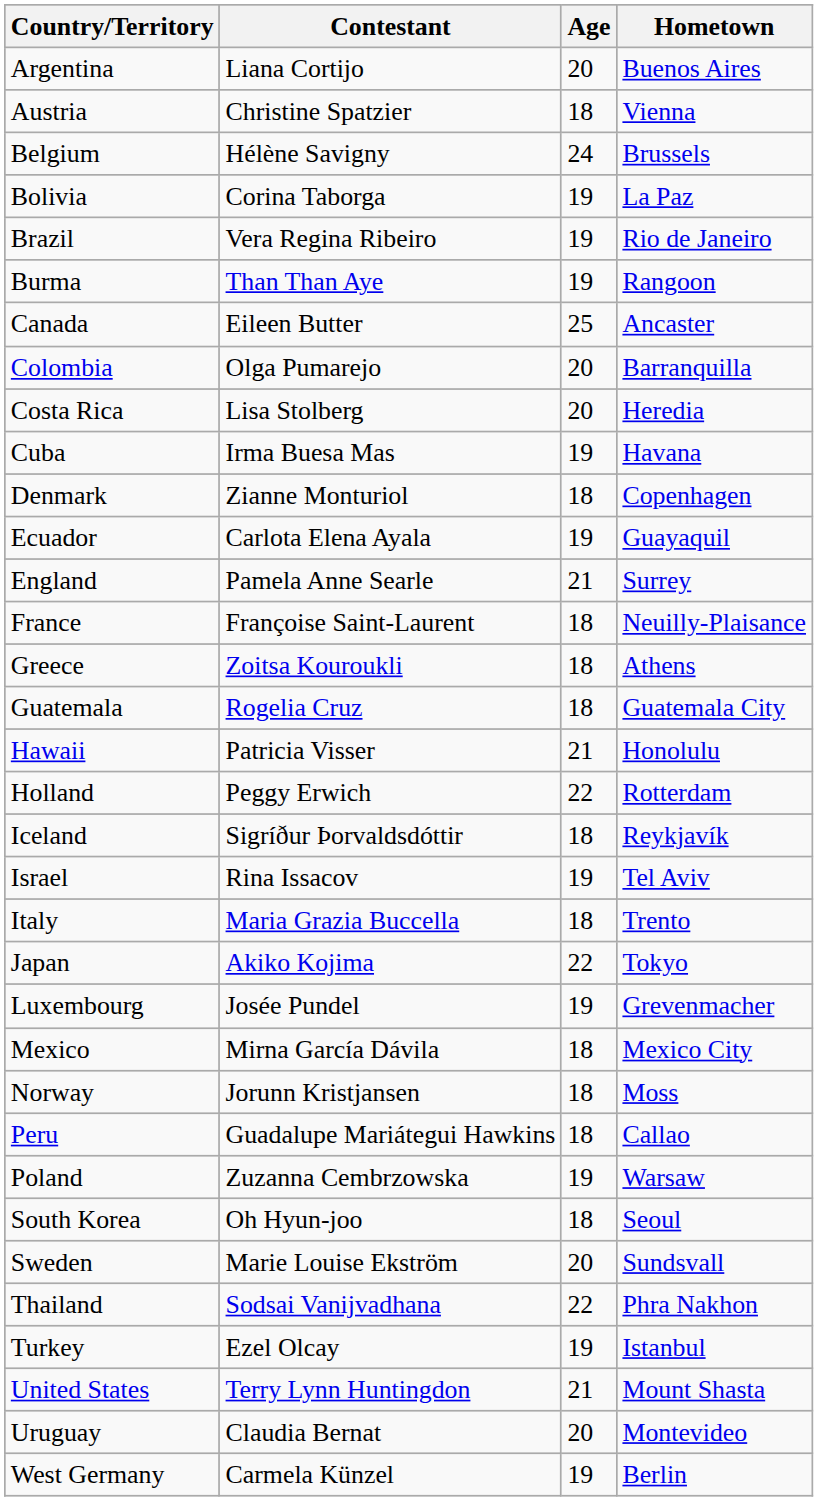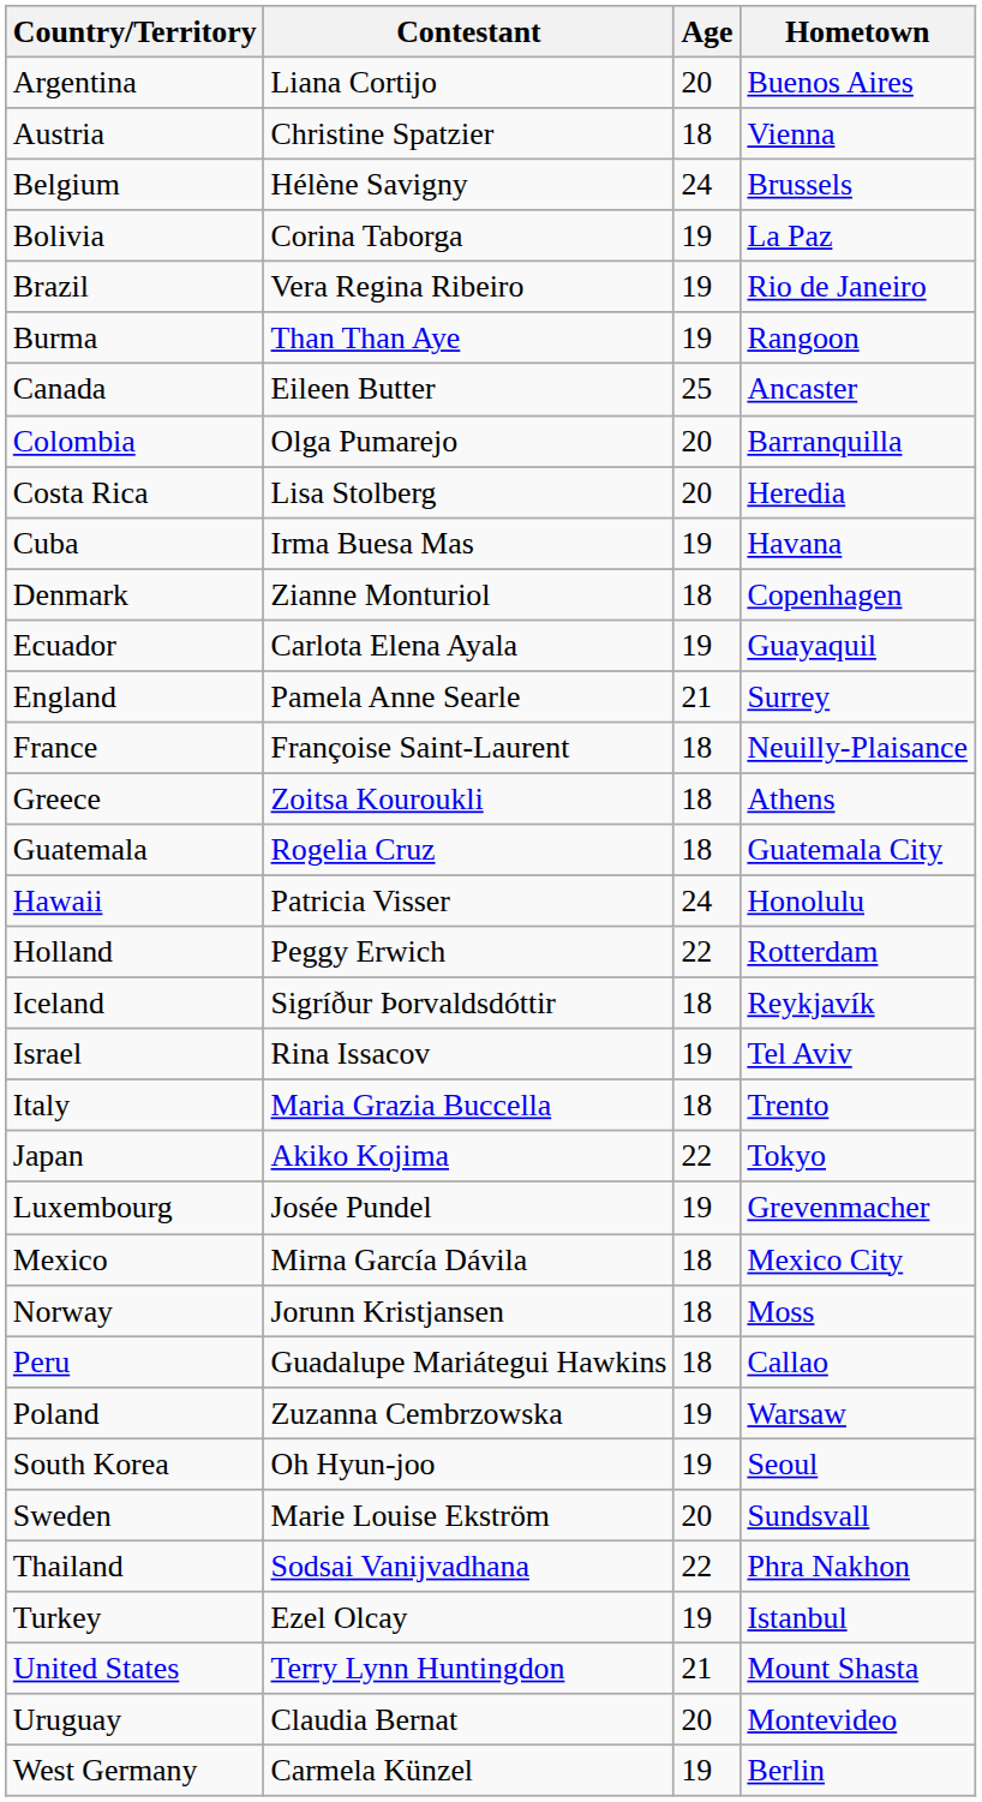 <table class="wikitable sortable" style="font-size: 95%;">
 <tr>
 <th>Country/Territory</th>
 <th>Contestant</th>
 <th>Age</th>
 <th>Hometown</th>
 </tr>
 <tr>
 <td> Argentina</td>
 <td>Liana Cortijo</td>
 <td>20</td>
 <td><a href='#'>Buenos Aires</a></td>
 </tr>
 <tr>
 <td> Austria</td>
 <td>Christine Spatzier</td>
 <td>18</td>
 <td><a href='#'>Vienna</a></td>
 </tr>
 <tr>
 <td> Belgium</td>
 <td>Hélène Savigny</td>
 <td>24</td>
 <td><a href='#'>Brussels</a></td>
 </tr>
 <tr>
 <td> Bolivia</td>
 <td>Corina Taborga</td>
 <td>19</td>
 <td><a href='#'>La Paz</a></td>
 </tr>
 <tr>
 <td> Brazil</td>
 <td>Vera Regina Ribeiro</td>
 <td>19</td>
 <td><a href='#'>Rio de Janeiro</a></td>
 </tr>
 <tr>
 <td> Burma</td>
 <td><a href='#'>Than Than Aye</a></td>
 <td>19</td>
 <td><a href='#'>Rangoon</a></td>
 </tr>
 <tr>
 <td> Canada</td>
 <td>Eileen Butter</td>
 <td>25</td>
 <td><a href='#'>Ancaster</a></td>
 </tr>
 <tr>
 <td> <a href='#'>Colombia</a></td>
 <td>Olga Pumarejo</td>
 <td>20</td>
 <td><a href='#'>Barranquilla</a></td>
 </tr>
 <tr>
 <td> Costa Rica</td>
 <td>Lisa Stolberg</td>
 <td>20</td>
 <td><a href='#'>Heredia</a></td>
 </tr>
 <tr>
 <td> Cuba</td>
 <td>Irma Buesa Mas</td>
 <td>19</td>
 <td><a href='#'>Havana</a></td>
 </tr>
 <tr>
 <td> Denmark</td>
 <td>Zianne Monturiol</td>
 <td>18</td>
 <td><a href='#'>Copenhagen</a></td>
 </tr>
 <tr>
 <td> Ecuador</td>
 <td>Carlota Elena Ayala</td>
 <td>19</td>
 <td><a href='#'>Guayaquil</a></td>
 </tr>
 <tr>
 <td> England</td>
 <td>Pamela Anne Searle</td>
 <td>21</td>
 <td><a href='#'>Surrey</a></td>
 </tr>
 <tr>
 <td> France</td>
 <td>Françoise Saint-Laurent</td>
 <td>18</td>
 <td><a href='#'>Neuilly-Plaisance</a></td>
 </tr>
 <tr>
 <td> Greece</td>
 <td><a href='#'>Zoitsa Kouroukli</a></td>
 <td>18</td>
 <td><a href='#'>Athens</a></td>
 </tr>
 <tr>
 <td> Guatemala</td>
 <td><a href='#'>Rogelia Cruz</a></td>
 <td>18</td>
 <td><a href='#'>Guatemala City</a></td>
 </tr>
 <tr>
 <td> <a href='#'>Hawaii</a></td>
 <td>Patricia Visser</td>
-<td>21</td>
+<td>24</td>
 <td><a href='#'>Honolulu</a></td>
 </tr>
 <tr>
 <td> Holland</td>
 <td>Peggy Erwich</td>
 <td>22</td>
 <td><a href='#'>Rotterdam</a></td>
 </tr>
 <tr>
 <td> Iceland</td>
 <td>Sigríður Þorvaldsdóttir</td>
 <td>18</td>
 <td><a href='#'>Reykjavík</a></td>
 </tr>
 <tr>
 <td> Israel</td>
 <td>Rina Issacov</td>
 <td>19</td>
 <td><a href='#'>Tel Aviv</a></td>
 </tr>
 <tr>
 <td> Italy</td>
 <td><a href='#'>Maria Grazia Buccella</a></td>
 <td>18</td>
 <td><a href='#'>Trento</a></td>
 </tr>
 <tr>
 <td> Japan</td>
 <td><a href='#'>Akiko Kojima</a></td>
 <td>22</td>
 <td><a href='#'>Tokyo</a></td>
 </tr>
 <tr>
 <td> Luxembourg</td>
 <td>Josée Pundel</td>
 <td>19</td>
 <td><a href='#'>Grevenmacher</a></td>
 </tr>
 <tr>
 <td> Mexico</td>
 <td>Mirna García Dávila</td>
 <td>18</td>
 <td><a href='#'>Mexico City</a></td>
 </tr>
 <tr>
 <td> Norway</td>
 <td>Jorunn Kristjansen</td>
 <td>18</td>
 <td><a href='#'>Moss</a></td>
 </tr>
 <tr>
 <td> <a href='#'>Peru</a></td>
 <td>Guadalupe Mariátegui Hawkins</td>
 <td>18</td>
 <td><a href='#'>Callao</a></td>
 </tr>
 <tr>
 <td> Poland</td>
 <td>Zuzanna Cembrzowska</td>
 <td>19</td>
 <td><a href='#'>Warsaw</a></td>
 </tr>
 <tr>
 <td> South Korea</td>
 <td>Oh Hyun-joo</td>
-<td>18</td>
+<td>19</td>
 <td><a href='#'>Seoul</a></td>
 </tr>
 <tr>
 <td> Sweden</td>
 <td>Marie Louise Ekström</td>
 <td>20</td>
 <td><a href='#'>Sundsvall</a></td>
 </tr>
 <tr>
 <td> Thailand</td>
 <td><a href='#'>Sodsai Vanijvadhana</a></td>
 <td>22</td>
 <td><a href='#'>Phra Nakhon</a></td>
 </tr>
 <tr>
 <td> Turkey</td>
 <td>Ezel Olcay</td>
 <td>19</td>
 <td><a href='#'>Istanbul</a></td>
 </tr>
 <tr>
 <td> <a href='#'>United States</a></td>
 <td><a href='#'>Terry Lynn Huntingdon</a></td>
 <td>21</td>
 <td><a href='#'>Mount Shasta</a></td>
 </tr>
 <tr>
 <td> Uruguay</td>
 <td>Claudia Bernat</td>
 <td>20</td>
 <td><a href='#'>Montevideo</a></td>
 </tr>
 <tr>
 <td> West Germany</td>
 <td>Carmela Künzel</td>
 <td>19</td>
 <td><a href='#'>Berlin</a></td>
 </tr>
 </table>
